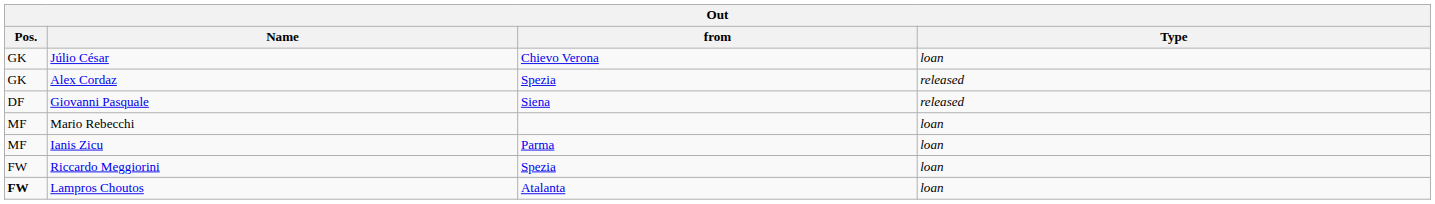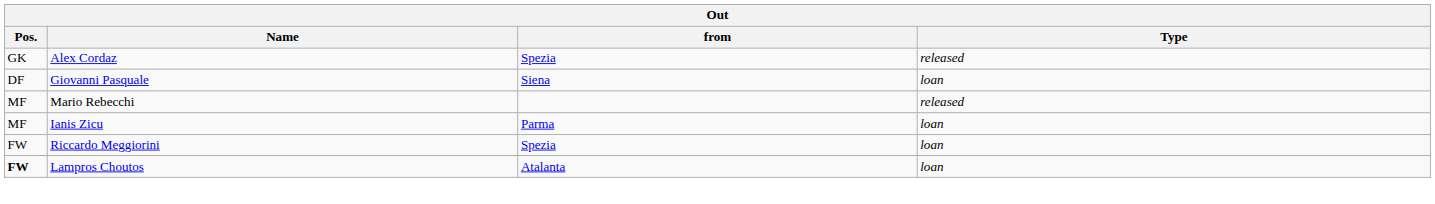 <table class="wikitable" style="font-size:90%;width:99%;">
 <tr>
 <th colspan="4">Out</th>
 </tr>
 <tr>
 <th width=3%>Pos.</th>
 <th width=33%>Name</th>
 <th width=28%>from</th>
 <th width=36%>Type</th>
 </tr>
 <tr>
 <td>GK</td>
-<td><a href='#'>Júlio César</a></td>
-<td><a href='#'>Chievo Verona</a></td>
-<td><em>loan</em></td>
-</tr>
-<tr>
-<td>GK</td>
 <td><a href='#'>Alex Cordaz</a></td>
 <td><a href='#'>Spezia</a></td>
 <td><em>released</em></td>
 </tr>
 <tr>
 <td>DF</td>
 <td><a href='#'>Giovanni Pasquale</a></td>
 <td><a href='#'>Siena</a></td>
-<td><em>released</em></td>
+<td><em>loan</em></td>
 </tr>
 <tr>
 <td>MF</td>
 <td>Mario Rebecchi</td>
 <td></td>
-<td><em>loan</em></td>
+<td><em>released</em></td>
 </tr>
 <tr>
 <td>MF</td>
 <td><a href='#'>Ianis Zicu</a></td>
 <td><a href='#'>Parma</a></td>
 <td><em>loan</em></td>
 </tr>
 <tr>
 <td>FW</td>
 <td><a href='#'>Riccardo Meggiorini</a></td>
 <td><a href='#'>Spezia</a></td>
 <td><em>loan</em></td>
 </tr>
 <tr>
 <td><strong>FW</strong></td>
 <td><a href='#'>Lampros Choutos</a></td>
 <td><a href='#'>Atalanta</a></td>
 <td><em>loan</em></td>
 </tr>
 </table>
